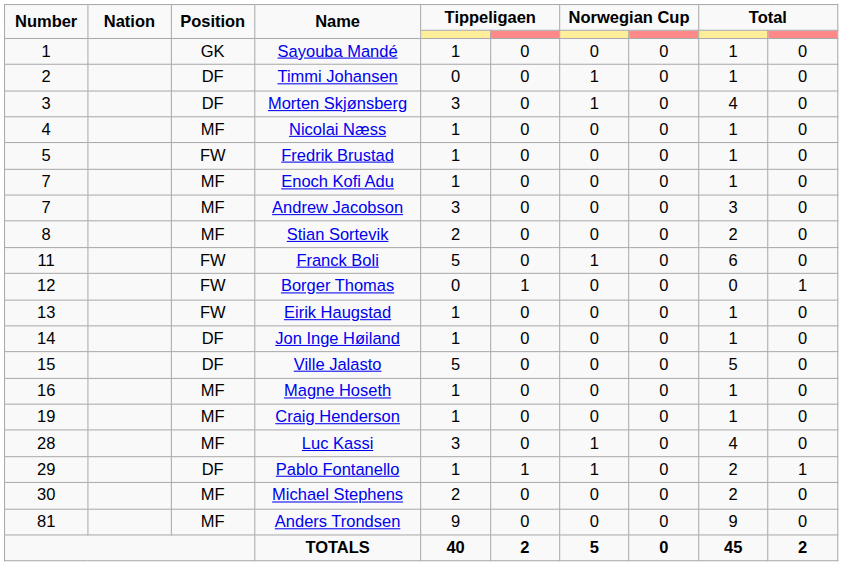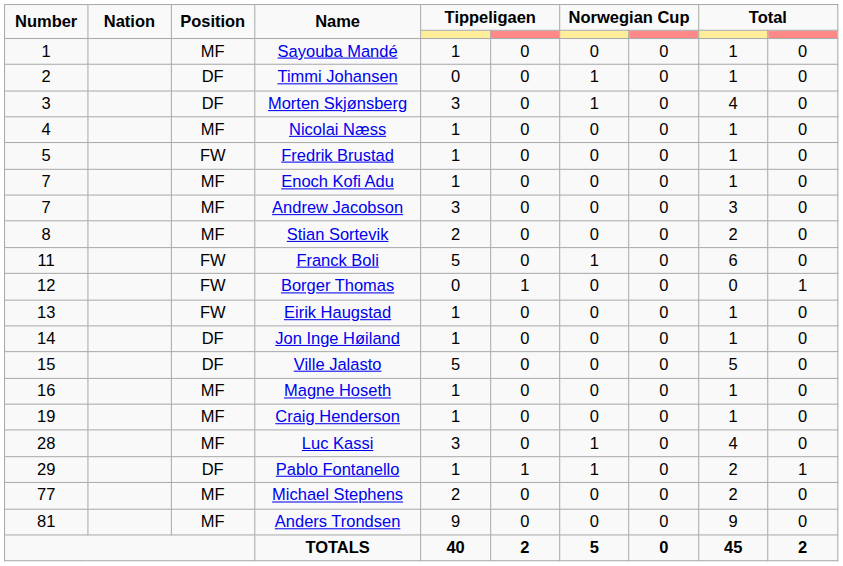 <table class="wikitable" style="font-size: 100%; text-align: center;">
 <tr>
 <td rowspan=2 width="10%" align=center><strong>Number</strong></td>
 <td rowspan=2 width="10%" align=center><strong>Nation</strong></td>
 <td rowspan=2 width="10%" align=center><strong>Position</strong></td>
 <td rowspan=2 width="20%" align=center><strong>Name</strong></td>
 <td colspan=2 align=center><strong>Tippeligaen</strong></td>
 <td colspan=2 align=center><strong>Norwegian Cup</strong></td>
 <td colspan=2 align=center><strong>Total</strong></td>
 </tr>
 <tr>
 <th width=60 style="background: #FFEE99"></th>
 <th width=60 style="background: #FF8888"></th>
 <th width=60 style="background: #FFEE99"></th>
 <th width=60 style="background: #FF8888"></th>
 <th width=60 style="background: #FFEE99"></th>
 <th width=60 style="background: #FF8888"></th>
 </tr>
 <tr>
 <td>1</td>
 <td></td>
-<td>GK</td>
+<td>MF</td>
 <td><a href='#'>Sayouba Mandé</a></td>
 <td>1</td>
 <td>0</td>
 <td>0</td>
 <td>0</td>
 <td>1</td>
 <td>0</td>
 </tr>
 <tr>
 <td>2</td>
 <td></td>
 <td>DF</td>
 <td><a href='#'>Timmi Johansen</a></td>
 <td>0</td>
 <td>0</td>
 <td>1</td>
 <td>0</td>
 <td>1</td>
 <td>0</td>
 </tr>
 <tr>
 <td>3</td>
 <td></td>
 <td>DF</td>
 <td><a href='#'>Morten Skjønsberg</a></td>
 <td>3</td>
 <td>0</td>
 <td>1</td>
 <td>0</td>
 <td>4</td>
 <td>0</td>
 </tr>
 <tr>
 <td>4</td>
 <td></td>
 <td>MF</td>
 <td><a href='#'>Nicolai Næss</a></td>
 <td>1</td>
 <td>0</td>
 <td>0</td>
 <td>0</td>
 <td>1</td>
 <td>0</td>
 </tr>
 <tr>
 <td>5</td>
 <td></td>
 <td>FW</td>
 <td><a href='#'>Fredrik Brustad</a></td>
 <td>1</td>
 <td>0</td>
 <td>0</td>
 <td>0</td>
 <td>1</td>
 <td>0</td>
 </tr>
 <tr>
 <td>7</td>
 <td></td>
 <td>MF</td>
 <td><a href='#'>Enoch Kofi Adu</a></td>
 <td>1</td>
 <td>0</td>
 <td>0</td>
 <td>0</td>
 <td>1</td>
 <td>0</td>
 </tr>
 <tr>
 <td>7</td>
 <td></td>
 <td>MF</td>
 <td><a href='#'>Andrew Jacobson</a></td>
 <td>3</td>
 <td>0</td>
 <td>0</td>
 <td>0</td>
 <td>3</td>
 <td>0</td>
 </tr>
 <tr>
 <td>8</td>
 <td></td>
 <td>MF</td>
 <td><a href='#'>Stian Sortevik</a></td>
 <td>2</td>
 <td>0</td>
 <td>0</td>
 <td>0</td>
 <td>2</td>
 <td>0</td>
 </tr>
 <tr>
 <td>11</td>
 <td></td>
 <td>FW</td>
 <td><a href='#'>Franck Boli</a></td>
 <td>5</td>
 <td>0</td>
 <td>1</td>
 <td>0</td>
 <td>6</td>
 <td>0</td>
 </tr>
 <tr>
 <td>12</td>
 <td></td>
 <td>FW</td>
 <td><a href='#'>Borger Thomas</a></td>
 <td>0</td>
 <td>1</td>
 <td>0</td>
 <td>0</td>
 <td>0</td>
 <td>1</td>
 </tr>
 <tr>
 <td>13</td>
 <td></td>
 <td>FW</td>
 <td><a href='#'>Eirik Haugstad</a></td>
 <td>1</td>
 <td>0</td>
 <td>0</td>
 <td>0</td>
 <td>1</td>
 <td>0</td>
 </tr>
 <tr>
 <td>14</td>
 <td></td>
 <td>DF</td>
 <td><a href='#'>Jon Inge Høiland</a></td>
 <td>1</td>
 <td>0</td>
 <td>0</td>
 <td>0</td>
 <td>1</td>
 <td>0</td>
 </tr>
 <tr>
 <td>15</td>
 <td></td>
 <td>DF</td>
 <td><a href='#'>Ville Jalasto</a></td>
 <td>5</td>
 <td>0</td>
 <td>0</td>
 <td>0</td>
 <td>5</td>
 <td>0</td>
 </tr>
 <tr>
 <td>16</td>
 <td></td>
 <td>MF</td>
 <td><a href='#'>Magne Hoseth</a></td>
 <td>1</td>
 <td>0</td>
 <td>0</td>
 <td>0</td>
 <td>1</td>
 <td>0</td>
 </tr>
 <tr>
 <td>19</td>
 <td></td>
 <td>MF</td>
 <td><a href='#'>Craig Henderson</a></td>
 <td>1</td>
 <td>0</td>
 <td>0</td>
 <td>0</td>
 <td>1</td>
 <td>0</td>
 </tr>
 <tr>
 <td>28</td>
 <td></td>
 <td>MF</td>
 <td><a href='#'>Luc Kassi</a></td>
 <td>3</td>
 <td>0</td>
 <td>1</td>
 <td>0</td>
 <td>4</td>
 <td>0</td>
 </tr>
 <tr>
 <td>29</td>
 <td></td>
 <td>DF</td>
 <td><a href='#'>Pablo Fontanello</a></td>
 <td>1</td>
 <td>1</td>
 <td>1</td>
 <td>0</td>
 <td>2</td>
 <td>1</td>
 </tr>
 <tr>
-<td>30</td>
+<td>77</td>
 <td></td>
 <td>MF</td>
 <td><a href='#'>Michael Stephens</a></td>
 <td>2</td>
 <td>0</td>
 <td>0</td>
 <td>0</td>
 <td>2</td>
 <td>0</td>
 </tr>
 <tr>
 <td>81</td>
 <td></td>
 <td>MF</td>
 <td><a href='#'>Anders Trondsen</a></td>
 <td>9</td>
 <td>0</td>
 <td>0</td>
 <td>0</td>
 <td>9</td>
 <td>0</td>
 </tr>
 <tr>
 <td colspan=3></td>
 <td><strong>TOTALS</strong></td>
 <td><strong>40</strong></td>
 <td><strong>2</strong></td>
 <td><strong>5</strong></td>
 <td><strong>0</strong></td>
 <td><strong>45</strong></td>
 <td><strong>2</strong></td>
 </tr>
 </table>
